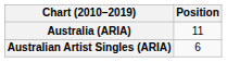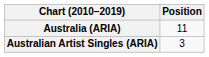 <table class="wikitable sortable plainrowheaders" style="text-align:center">
 <tr>
 <th scope="col">Chart (2010–2019)</th>
 <th scope="col">Position</th>
 </tr>
 <tr>
 <th scope="row">Australia (ARIA)</th>
 <td>11</td>
 </tr>
 <tr>
 <th scope="row">Australian Artist Singles (ARIA)</th>
-<td>6</td>
+<td>3</td>
 </tr>
 </table>
